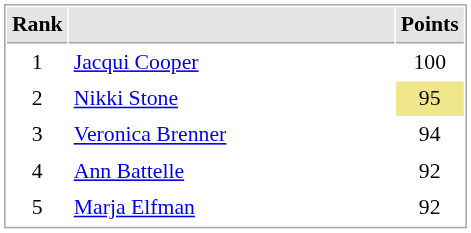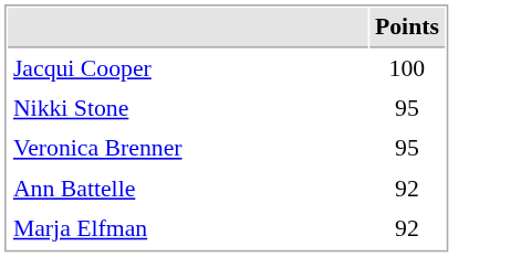 <table cellspacing="1" cellpadding="3" style="border:1px solid #AAAAAA;font-size:86%">
 <tr bgcolor="#E4E4E4">
-<th style="border-bottom:1px solid #AAAAAA" width=10>Rank</th>
 <th style="border-bottom:1px solid #AAAAAA" width=200></th>
 <th style="border-bottom:1px solid #AAAAAA" width=20>Points</th>
 </tr>
 <tr>
-<td align="center">1</td>
 <td> <a href='#'>Jacqui Cooper</a></td>
 <td align=center>100</td>
 </tr>
 <tr>
-<td align="center">2</td>
 <td> <a href='#'>Nikki Stone</a></td>
-<td align=center style="background: khaki;">95</td>
+<td align=center>95</td>
 </tr>
 <tr>
-<td align="center">3</td>
 <td> <a href='#'>Veronica Brenner</a></td>
-<td align=center>94</td>
+<td align=center>95</td>
 </tr>
 <tr>
-<td align="center">4</td>
 <td> <a href='#'>Ann Battelle</a></td>
 <td align=center>92</td>
 </tr>
 <tr>
-<td align="center">5</td>
 <td> <a href='#'>Marja Elfman</a></td>
 <td align=center>92</td>
 </tr>
 </table>
